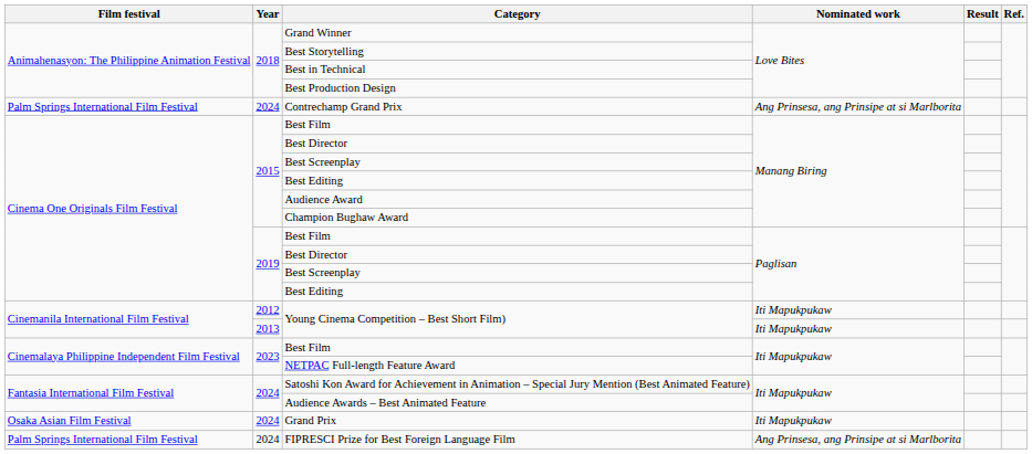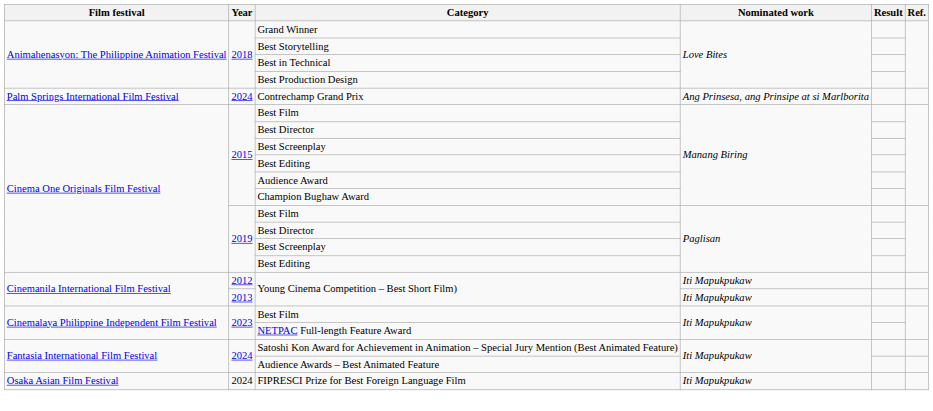 <table class="wikitable">
 <tr>
 <th>Film festival</th>
 <th>Year</th>
 <th>Category</th>
 <th>Nominated work</th>
 <th>Result</th>
 <th>Ref.</th>
 </tr>
 <tr>
 <td rowspan="4"><a href='#'>Animahenasyon: The Philippine Animation Festival</a></td>
 <td rowspan="4"><a href='#'>2018</a></td>
 <td>Grand Winner</td>
 <td rowspan="4"><em>Love Bites</em></td>
 <td></td>
 <td rowspan="4"></td>
 </tr>
 <tr>
 <td>Best Storytelling</td>
 <td></td>
 </tr>
 <tr>
 <td>Best in Technical</td>
 <td></td>
 </tr>
 <tr>
 <td>Best Production Design</td>
 <td></td>
 </tr>
 <tr>
 <td><a href='#'>Palm Springs International Film Festival</a></td>
 <td><a href='#'>2024</a></td>
 <td>Contrechamp Grand Prix</td>
 <td><em>Ang Prinsesa, ang Prinsipe at si Marlborita</em></td>
 <td></td>
 <td></td>
 </tr>
 <tr>
 <td rowspan="10"><a href='#'>Cinema One Originals Film Festival</a></td>
 <td rowspan="6"><a href='#'>2015</a></td>
 <td>Best Film</td>
 <td rowspan="6"><em>Manang Biring</em></td>
 <td></td>
 <td rowspan="6"></td>
 </tr>
 <tr>
 <td>Best Director</td>
 <td></td>
 </tr>
 <tr>
 <td>Best Screenplay</td>
 <td></td>
 </tr>
 <tr>
 <td>Best Editing</td>
 <td></td>
 </tr>
 <tr>
 <td>Audience Award</td>
 <td></td>
 </tr>
 <tr>
 <td>Champion Bughaw Award</td>
 <td></td>
 </tr>
 <tr>
 <td rowspan="4"><a href='#'>2019</a></td>
 <td>Best Film</td>
 <td rowspan="4"><em>Paglisan</em></td>
 <td></td>
 <td rowspan="4"></td>
 </tr>
 <tr>
 <td>Best Director</td>
 <td></td>
 </tr>
 <tr>
 <td>Best Screenplay</td>
 <td></td>
 </tr>
 <tr>
 <td>Best Editing</td>
 <td></td>
 </tr>
 <tr>
 <td rowspan="2"><a href='#'>Cinemanila International Film Festival</a></td>
 <td><a href='#'>2012</a></td>
 <td rowspan="2">Young Cinema Competition – Best Short Film)</td>
 <td><em>Iti Mapukpukaw</em></td>
 <td></td>
 <td></td>
 </tr>
 <tr>
 <td><a href='#'>2013</a></td>
 <td><em>Iti Mapukpukaw</em></td>
 <td></td>
 <td></td>
 </tr>
 <tr>
 <td rowspan="2"><a href='#'>Cinemalaya Philippine Independent Film Festival</a></td>
 <td rowspan="2"><a href='#'>2023</a></td>
 <td>Best Film</td>
 <td rowspan="2"><em>Iti Mapukpukaw</em></td>
 <td></td>
 <td rowspan="2"></td>
 </tr>
 <tr>
 <td><a href='#'>NETPAC</a> Full-length Feature Award</td>
 <td></td>
 </tr>
 <tr>
 <td rowspan="2"><a href='#'>Fantasia International Film Festival</a></td>
 <td rowspan="2"><a href='#'>2024</a></td>
 <td>Satoshi Kon Award for Achievement in Animation – Special Jury Mention (Best Animated Feature)</td>
 <td rowspan="2"><em>Iti Mapukpukaw</em></td>
 <td></td>
 <td></td>
 </tr>
 <tr>
 <td>Audience Awards – Best Animated Feature</td>
 <td></td>
 <td></td>
 </tr>
 <tr>
 <td><a href='#'>Osaka Asian Film Festival</a></td>
-<td><a href='#'>2024</a></td>
-<td>Grand Prix</td>
+<td>2024</td>
+<td>FIPRESCI Prize for Best Foreign Language Film</td>
 <td><em>Iti Mapukpukaw</em></td>
 <td></td>
 <td></td>
 </tr>
-<tr>
-<td><a href='#'>Palm Springs International Film Festival</a></td>
-<td>2024</td>
-<td>FIPRESCI Prize for Best Foreign Language Film</td>
-<td><em>Ang Prinsesa, ang Prinsipe at si Marlborita</em></td>
-<td></td>
-<td></td>
-</tr>
 </table>
